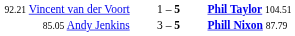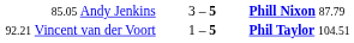 <table style="text-align:center">
 <tr>
 <th width=223></th>
 <th width=100></th>
 <th width=223></th>
 </tr>
 <tr>
+<td align=right><small>85.05</small> <a href='#'>Andy Jenkins</a> </td>
+<td>3 – <strong>5</strong></td>
+<td align=left> <strong><a href='#'>Phill Nixon</a></strong> <small>87.79</small></td>
+</tr>
+<tr>
 <td align=right><small>92.21</small> <a href='#'>Vincent van der Voort</a> </td>
 <td>1 – <strong>5</strong></td>
 <td align=left> <strong><a href='#'>Phil Taylor</a></strong> <small>104.51</small></td>
 </tr>
-<tr>
-<td align=right><small>85.05</small> <a href='#'>Andy Jenkins</a> </td>
-<td>3 – <strong>5</strong></td>
-<td align=left> <strong><a href='#'>Phill Nixon</a></strong> <small>87.79</small></td>
-</tr>
 </table>
